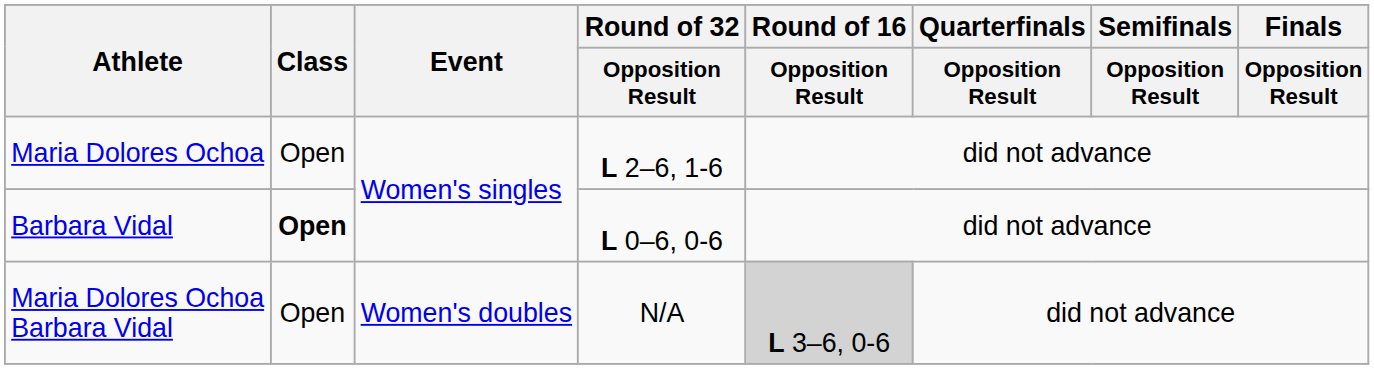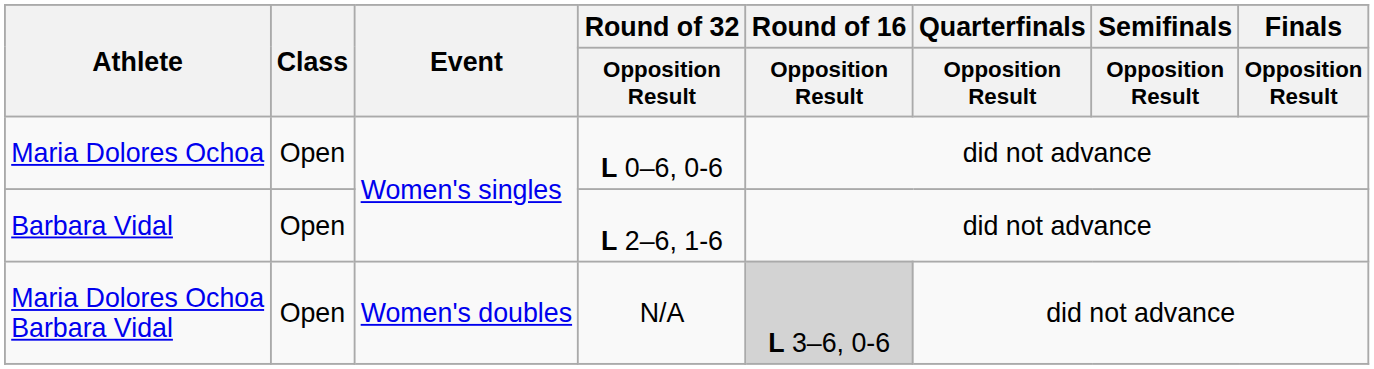 <table class=wikitable style="font-size:90%">
 <tr>
 <th rowspan="2">Athlete</th>
 <th rowspan="2">Class</th>
 <th rowspan="2">Event</th>
 <th>Round of 32</th>
 <th>Round of 16</th>
 <th>Quarterfinals</th>
 <th>Semifinals</th>
 <th>Finals</th>
 </tr>
 <tr>
 <th style="line-height:1em"><small>Opposition<br>Result</small></th>
 <th style="line-height:1em"><small>Opposition<br>Result</small></th>
 <th style="line-height:1em"><small>Opposition<br>Result</small></th>
 <th style="line-height:1em"><small>Opposition<br>Result</small></th>
 <th style="line-height:1em"><small>Opposition<br>Result</small></th>
 </tr>
 <tr>
 <td><a href='#'>Maria Dolores Ochoa</a></td>
 <td style="text-align:center;">Open</td>
 <td rowspan="2"><a href='#'>Women's singles</a></td>
-<td style="text-align:center;"><br><strong>L</strong> 2–6, 1-6</td>
+<td style="text-align:center;"><br><strong>L</strong> 0–6, 0-6</td>
 <td style="text-align:center;" colspan="4">did not advance</td>
 </tr>
 <tr>
 <td><a href='#'>Barbara Vidal</a></td>
-<td style="text-align:center;"><strong>Open</strong></td>
-<td style="text-align:center;"><br><strong>L</strong> 0–6, 0-6</td>
+<td style="text-align:center;">Open</td>
+<td style="text-align:center;"><br><strong>L</strong> 2–6, 1-6</td>
 <td style="text-align:center;" colspan="4">did not advance</td>
 </tr>
 <tr>
 <td><a href='#'>Maria Dolores Ochoa</a><br> <a href='#'>Barbara Vidal</a></td>
 <td style="text-align:center;">Open</td>
 <td><a href='#'>Women's doubles</a></td>
 <td style="text-align:center;">N/A</td>
 <td style="background: lightgrey; text-align:center;"><br> <br><strong>L</strong> 3–6, 0-6</td>
 <td style="text-align:center;" colspan="3">did not advance</td>
 </tr>
 </table>
